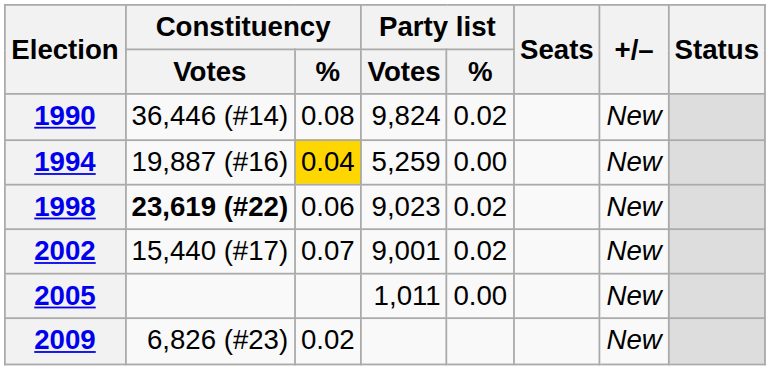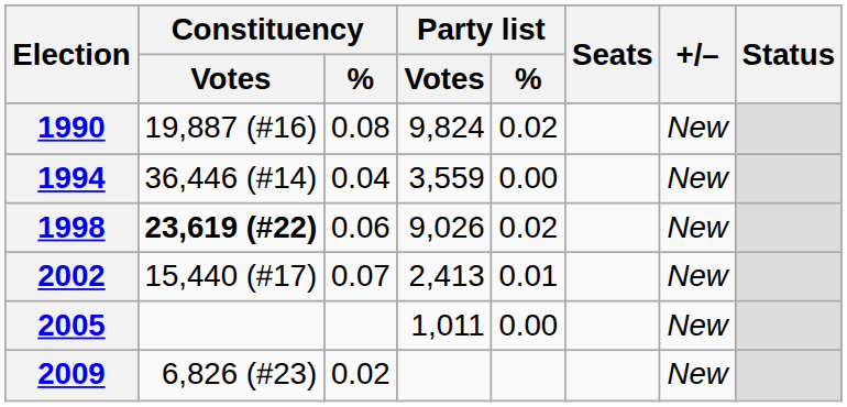 <table class="wikitable" style="font-size:97%; text-align:right;">
 <tr>
 <th rowspan=2>Election</th>
 <th colspan=2>Constituency</th>
 <th colspan=2>Party list</th>
 <th rowspan=2>Seats</th>
 <th rowspan=2>+/–</th>
 <th rowspan=2>Status</th>
 </tr>
 <tr>
 <th>Votes</th>
 <th>%</th>
 <th>Votes</th>
 <th>%</th>
 </tr>
 <tr>
 <th><a href='#'>1990</a></th>
-<td>36,446	 (#14)</td>
+<td>19,887	 (#16)</td>
 <td>0.08</td>
 <td>9,824</td>
 <td>0.02</td>
 <td></td>
 <td><em>New</em></td>
 <td align=center style="background:#ddd;"></td>
 </tr>
 <tr>
 <th><a href='#'>1994</a></th>
-<td>19,887	 (#16)</td>
-<td style="background: gold;">0.04</td>
-<td>5,259</td>
+<td>36,446	 (#14)</td>
+<td>0.04</td>
+<td>3,559</td>
 <td>0.00</td>
 <td></td>
 <td><em>New</em></td>
 <td align=center style="background:#ddd;"></td>
 </tr>
 <tr>
 <th><a href='#'>1998</a></th>
 <td><strong>23,619 (#22)</strong></td>
 <td>0.06</td>
-<td>9,023</td>
+<td>9,026</td>
 <td>0.02</td>
 <td></td>
 <td><em>New</em></td>
 <td align=center style="background:#ddd;"></td>
 </tr>
 <tr>
 <th><a href='#'>2002</a></th>
 <td>15,440 (#17)</td>
 <td>0.07</td>
-<td>9,001</td>
-<td>0.02</td>
+<td>2,413</td>
+<td>0.01</td>
 <td></td>
 <td><em>New</em></td>
 <td align=center style="background:#ddd;"></td>
 </tr>
 <tr>
 <th><a href='#'>2005</a></th>
 <td></td>
 <td></td>
 <td>1,011</td>
 <td>0.00</td>
 <td></td>
 <td><em>New</em></td>
 <td align=center style="background:#ddd;"></td>
 </tr>
 <tr>
 <th><a href='#'>2009</a></th>
 <td>6,826	 (#23)</td>
 <td>0.02</td>
 <td></td>
 <td></td>
 <td></td>
 <td><em>New</em></td>
 <td align=center style="background:#ddd;"></td>
 </tr>
 </table>
